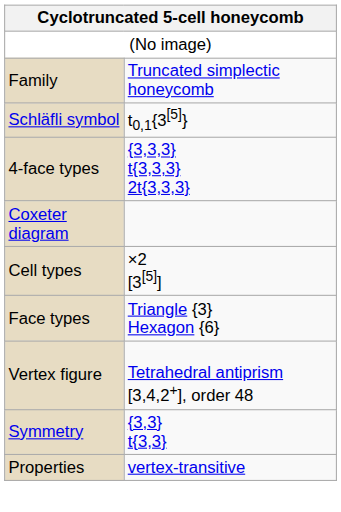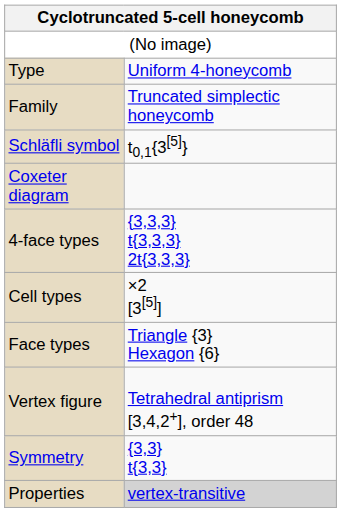 <table class="wikitable" align="right" style="margin-left:10px" width="320">
 <tr>
 <th bgcolor=#e7dcc3 colspan=2>Cyclotruncated 5-cell honeycomb</th>
 </tr>
 <tr>
 <td bgcolor=#ffffff align=center colspan=2>(No image)</td>
+</tr>
+<tr>
+<td bgcolor=#e7dcc3>Type</td>
+<td><a href='#'>Uniform 4-honeycomb</a></td>
 </tr>
 <tr>
 <td bgcolor=#e7dcc3>Family</td>
 <td><a href='#'>Truncated simplectic honeycomb</a></td>
 </tr>
 <tr>
 <td bgcolor=#e7dcc3><a href='#'>Schläfli symbol</a></td>
 <td>t<sub>0,1</sub>{3<sup>[5]</sup>}</td>
 </tr>
 <tr>
+<td bgcolor=#e7dcc3><a href='#'>Coxeter diagram</a></td>
+<td></td>
+</tr>
+<tr>
 <td bgcolor=#e7dcc3>4-face types</td>
 <td><a href='#'>{3,3,3}</a> <br><a href='#'>t{3,3,3}</a> <br><a href='#'>2t{3,3,3}</a> </td>
-</tr>
-<tr>
-<td bgcolor=#e7dcc3><a href='#'>Coxeter diagram</a></td>
-<td></td>
 </tr>
 <tr>
 <td bgcolor=#e7dcc3>Cell types</td>
 <td>×2<br>[3<sup>[5]</sup>]</td>
 </tr>
 <tr>
 <td bgcolor=#e7dcc3>Face types</td>
 <td><a href='#'>Triangle</a> {3}<br><a href='#'>Hexagon</a> {6}</td>
 </tr>
 <tr>
 <td bgcolor=#e7dcc3>Vertex figure</td>
 <td><br><a href='#'>Tetrahedral antiprism</a><br>[3,4,2<sup>+</sup>], order 48</td>
 </tr>
 <tr>
 <td bgcolor=#e7dcc3><a href='#'>Symmetry</a></td>
 <td><a href='#'>{3,3}</a> <br><a href='#'>t{3,3}</a> </td>
 </tr>
 <tr>
 <td bgcolor=#e7dcc3>Properties</td>
-<td><a href='#'>vertex-transitive</a></td>
+<td style="background: lightgrey;"><a href='#'>vertex-transitive</a></td>
 </tr>
 </table>
